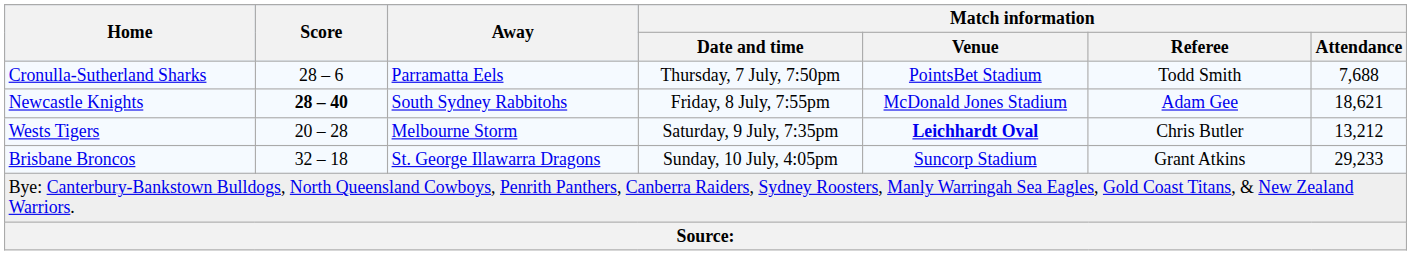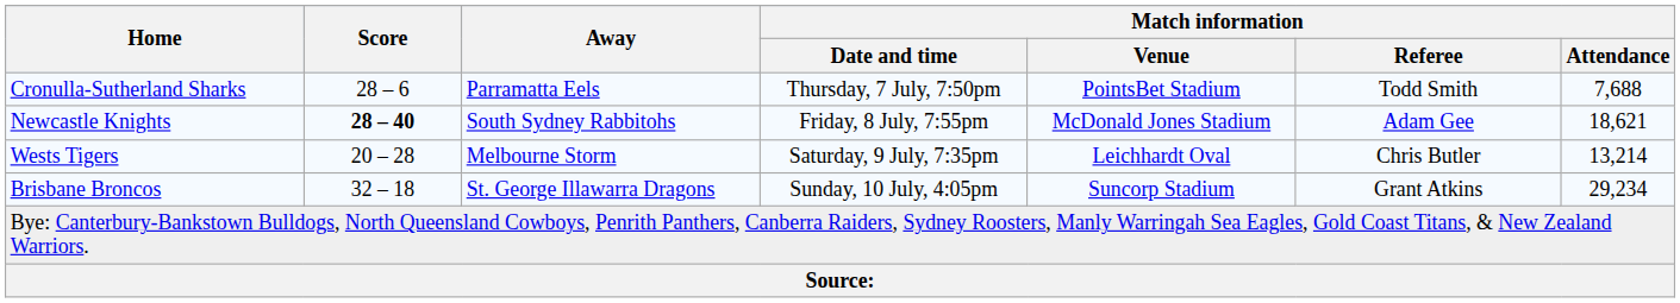 <table class="wikitable" style="border-collapse:collapse; text-align:center; width:100%;">
 <tr style="background:#c1d8ff;">
 </tr>
 <tr style="background:#c1d8ff;">
 <th rowspan="2" style="width:19%;">Home</th>
 <th rowspan="2" style="width:10%;">Score</th>
 <th rowspan="2" style="width:19%;">Away</th>
 <th colspan="6">Match information</th>
 </tr>
 <tr style="background:#efefef;">
 <th width=17%>Date and time</th>
 <th width=17%>Venue</th>
 <th width=17%>Referee</th>
 <th width=5%>Attendance</th>
 </tr>
 <tr style="text-align:center; background:#f5faff;">
 <td align="left"> <a href='#'>Cronulla-Sutherland Sharks</a></td>
 <td>28 – 6</td>
 <td align="left"> <a href='#'>Parramatta Eels</a></td>
 <td>Thursday, 7 July, 7:50pm</td>
 <td><a href='#'>PointsBet Stadium</a></td>
 <td>Todd Smith</td>
 <td>7,688</td>
 </tr>
 <tr style="text-align:center; background:#f5faff;">
 <td align="left"> <a href='#'>Newcastle Knights</a></td>
 <td><strong>28 – 40</strong></td>
 <td align="left"> <a href='#'>South Sydney Rabbitohs</a></td>
 <td>Friday, 8 July, 7:55pm</td>
 <td><a href='#'>McDonald Jones Stadium</a></td>
 <td><a href='#'>Adam Gee</a></td>
 <td>18,621</td>
 </tr>
 <tr style="text-align:center; background:#f5faff;">
 <td align="left"> <a href='#'>Wests Tigers</a></td>
 <td>20 – 28</td>
 <td align="left"> <a href='#'>Melbourne Storm</a></td>
 <td>Saturday, 9 July, 7:35pm</td>
-<td><strong><a href='#'>Leichhardt Oval</a></strong></td>
+<td><a href='#'>Leichhardt Oval</a></td>
 <td>Chris Butler</td>
-<td>13,212</td>
+<td>13,214</td>
 </tr>
 <tr style="text-align:center; background:#f5faff;">
 <td align="left"> <a href='#'>Brisbane Broncos</a></td>
 <td>32 – 18</td>
 <td align="left"> <a href='#'>St. George Illawarra Dragons</a></td>
 <td>Sunday, 10 July, 4:05pm</td>
 <td><a href='#'>Suncorp Stadium</a></td>
 <td>Grant Atkins</td>
-<td>29,233</td>
+<td>29,234</td>
 </tr>
 <tr style="text-align:center; background:#efefef;">
 <td colspan="7" align="left">Bye: <a href='#'>Canterbury-Bankstown Bulldogs</a>, <a href='#'>North Queensland Cowboys</a>, <a href='#'>Penrith Panthers</a>, <a href='#'>Canberra Raiders</a>, <a href='#'>Sydney Roosters</a>, <a href='#'>Manly Warringah Sea Eagles</a>, <a href='#'>Gold Coast Titans</a>, & <a href='#'>New Zealand Warriors</a>.</td>
 </tr>
 <tr>
 <th colspan="7">Source:</th>
 </tr>
 </table>
